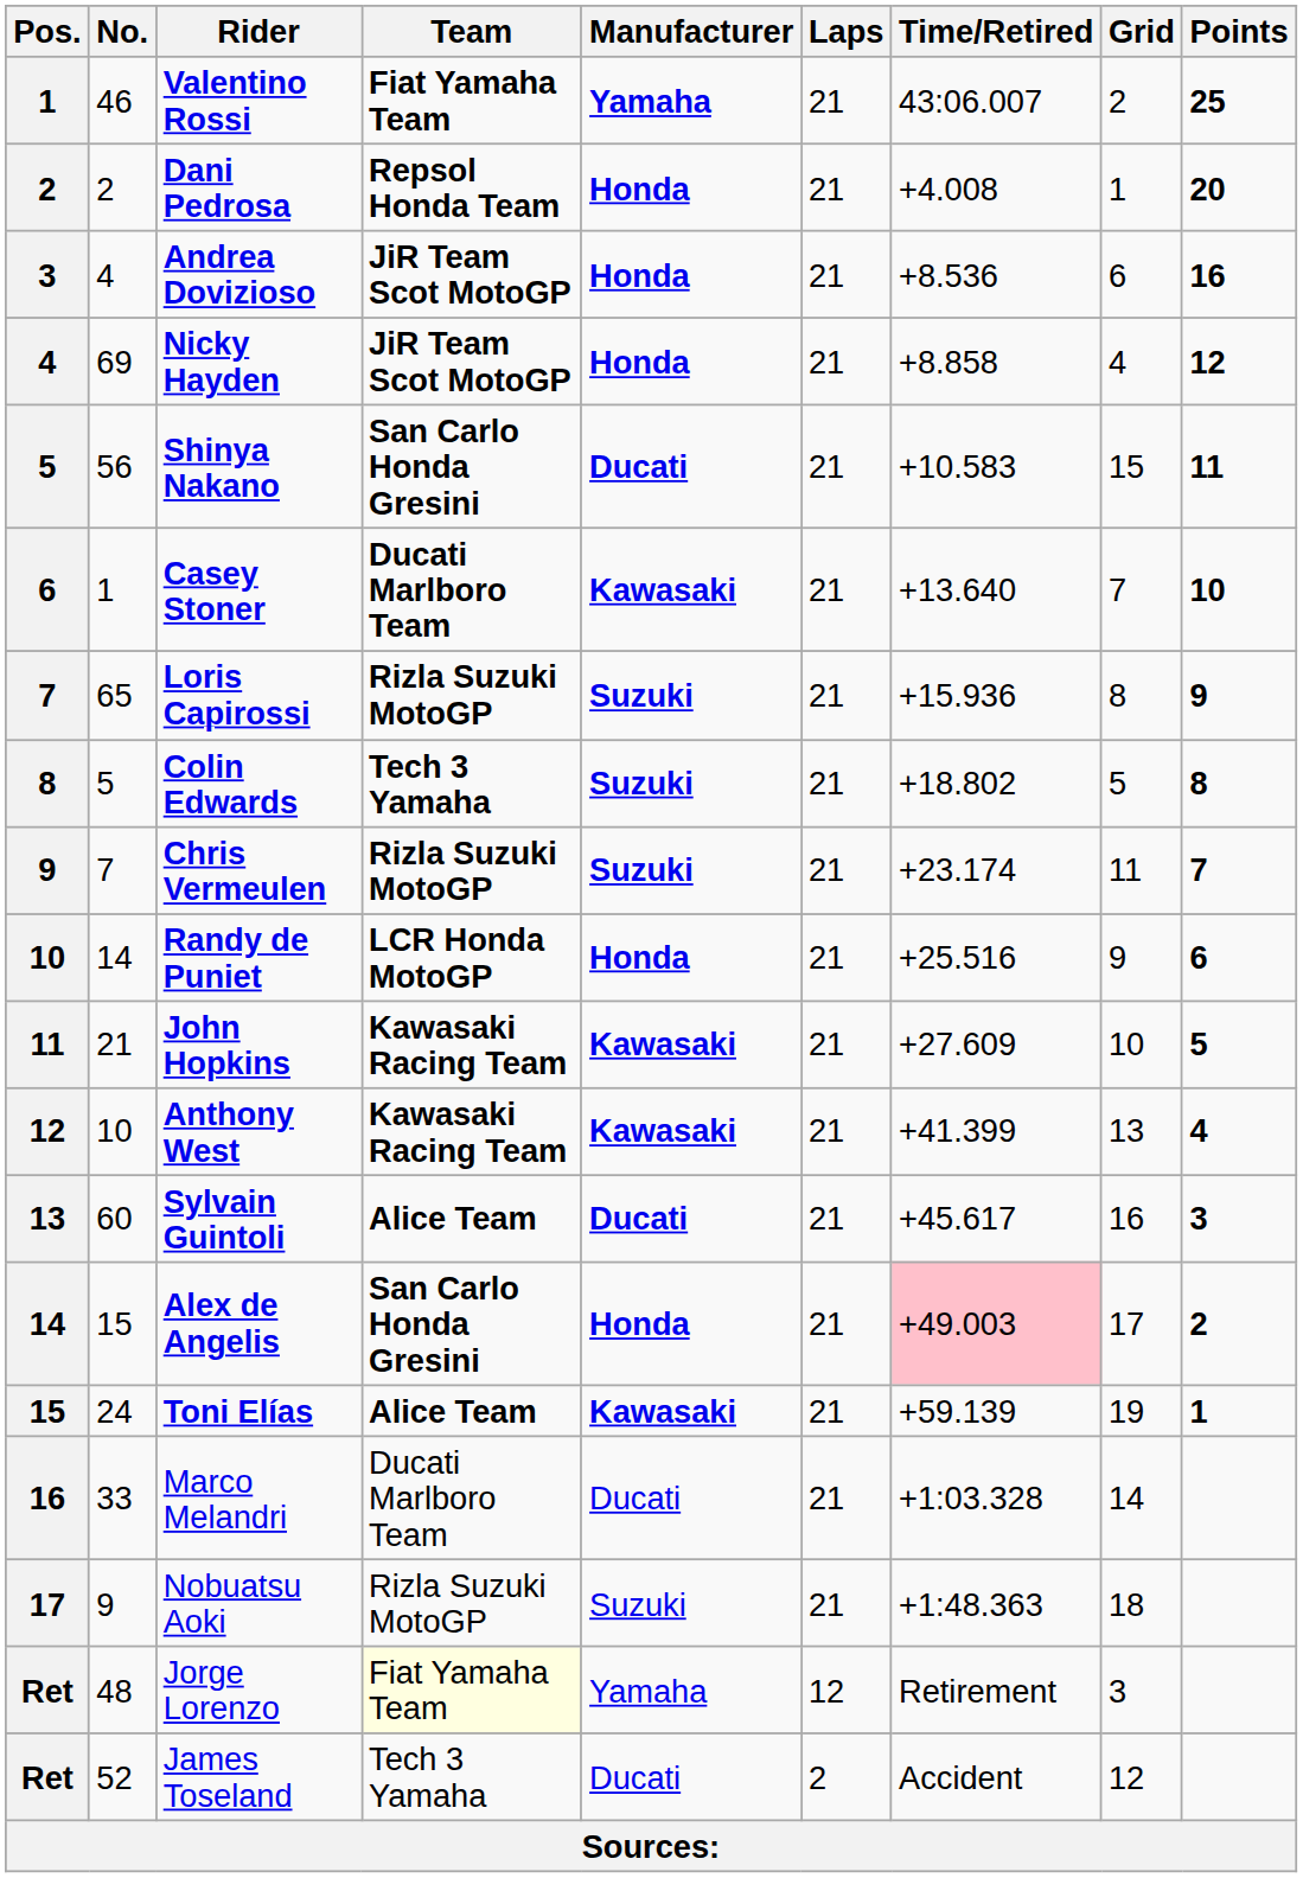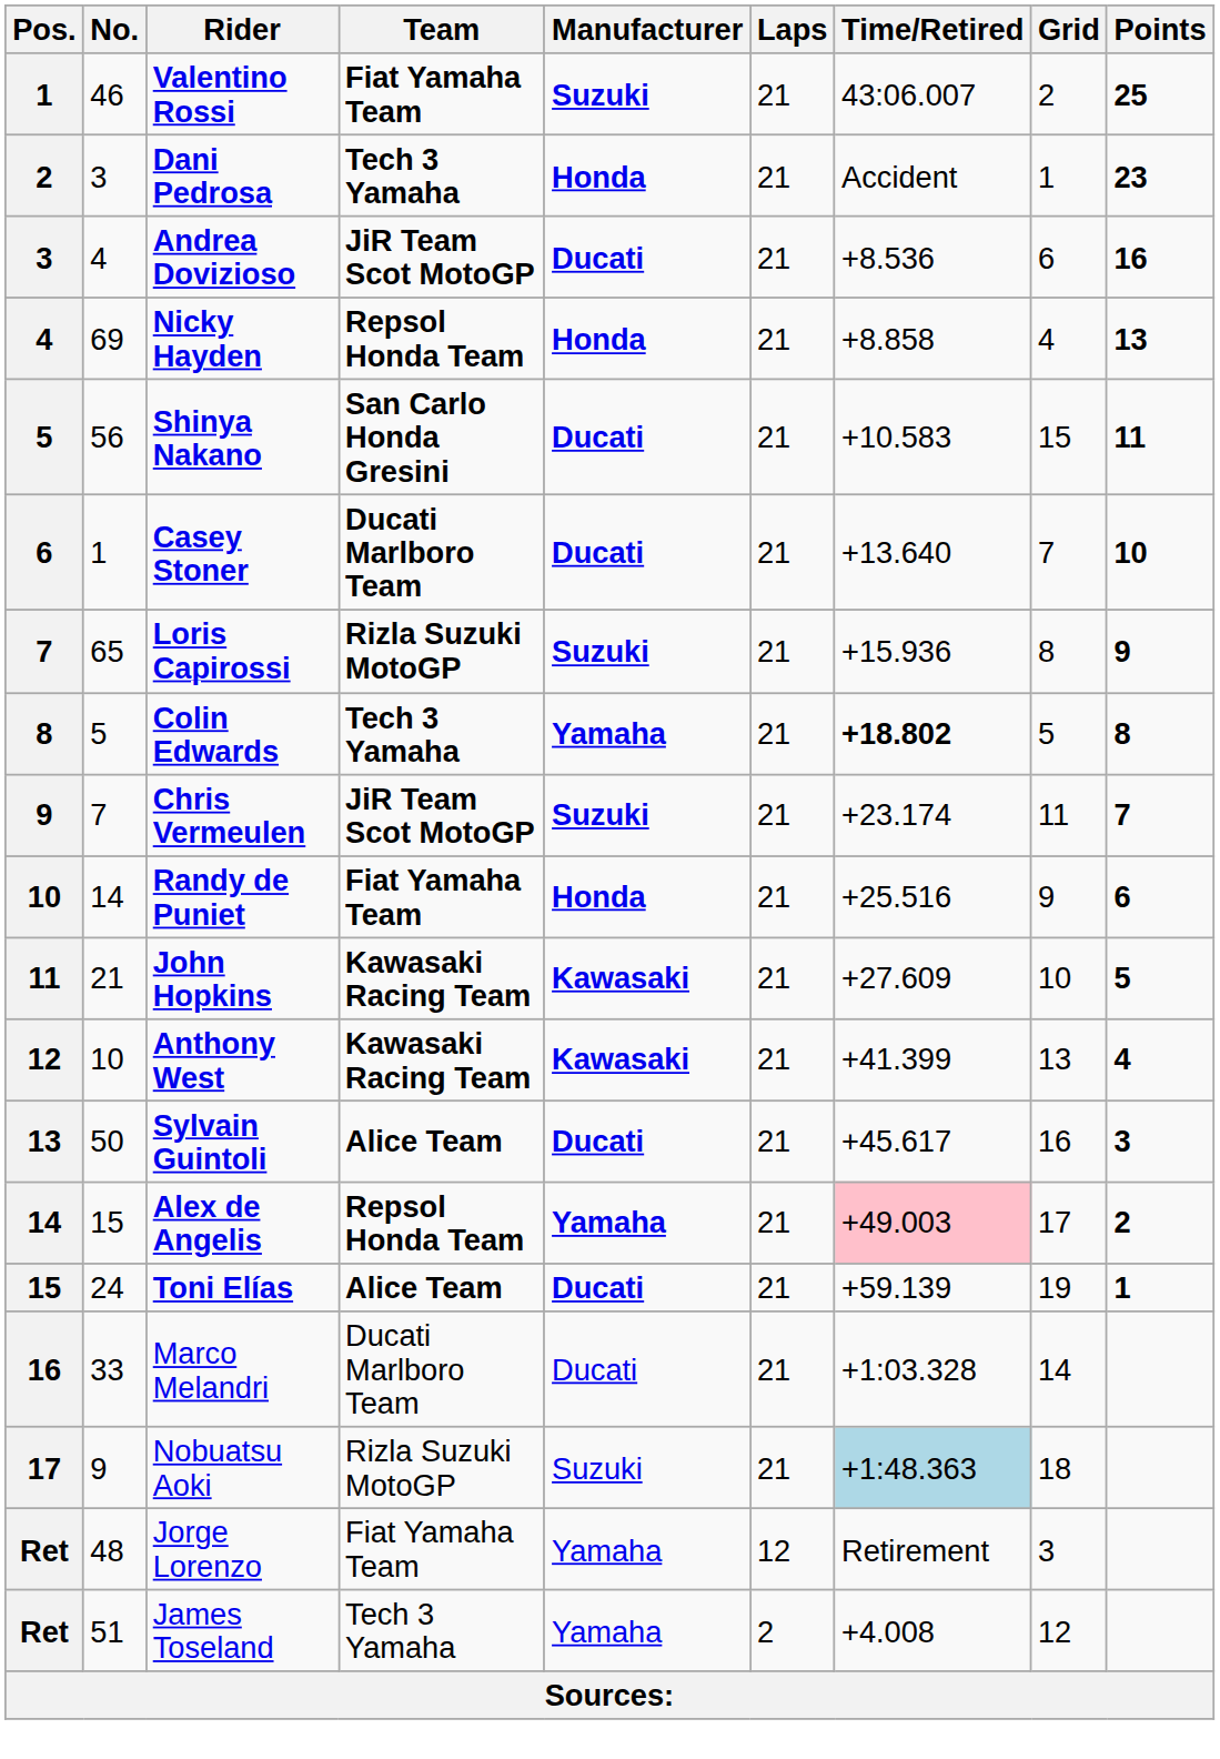 <table class="wikitable" style="font-size: 95%;">
 <tr>
 <th>Pos.</th>
 <th>No.</th>
 <th>Rider</th>
 <th>Team</th>
 <th>Manufacturer</th>
 <th>Laps</th>
 <th>Time/Retired</th>
 <th>Grid</th>
 <th>Points</th>
 </tr>
 <tr>
 <th>1</th>
 <td>46</td>
 <td> <strong><a href='#'>Valentino Rossi</a></strong></td>
 <td><strong>Fiat Yamaha Team</strong></td>
-<td><strong><a href='#'>Yamaha</a></strong></td>
+<td><strong><a href='#'>Suzuki</a></strong></td>
 <td>21</td>
 <td>43:06.007</td>
 <td>2</td>
 <td><strong>25</strong></td>
 </tr>
 <tr>
 <th>2</th>
-<td>2</td>
+<td>3</td>
 <td> <strong><a href='#'>Dani Pedrosa</a></strong></td>
-<td><strong>Repsol Honda Team</strong></td>
+<td><strong>Tech 3 Yamaha</strong></td>
 <td><strong><a href='#'>Honda</a></strong></td>
 <td>21</td>
-<td>+4.008</td>
+<td>Accident</td>
 <td>1</td>
-<td><strong>20</strong></td>
+<td><strong>23</strong></td>
 </tr>
 <tr>
 <th>3</th>
 <td>4</td>
 <td> <strong><a href='#'>Andrea Dovizioso</a></strong></td>
 <td><strong>JiR Team Scot MotoGP</strong></td>
-<td><strong><a href='#'>Honda</a></strong></td>
+<td><strong><a href='#'>Ducati</a></strong></td>
 <td>21</td>
 <td>+8.536</td>
 <td>6</td>
 <td><strong>16</strong></td>
 </tr>
 <tr>
 <th>4</th>
 <td>69</td>
 <td> <strong><a href='#'>Nicky Hayden</a></strong></td>
-<td><strong>JiR Team Scot MotoGP</strong></td>
+<td><strong>Repsol Honda Team</strong></td>
 <td><strong><a href='#'>Honda</a></strong></td>
 <td>21</td>
 <td>+8.858</td>
 <td>4</td>
-<td><strong>12</strong></td>
+<td><strong>13</strong></td>
 </tr>
 <tr>
 <th>5</th>
 <td>56</td>
 <td> <strong><a href='#'>Shinya Nakano</a></strong></td>
 <td><strong>San Carlo Honda Gresini</strong></td>
 <td><strong><a href='#'>Ducati</a></strong></td>
 <td>21</td>
 <td>+10.583</td>
 <td>15</td>
 <td><strong>11</strong></td>
 </tr>
 <tr>
 <th>6</th>
 <td>1</td>
 <td> <strong><a href='#'>Casey Stoner</a></strong></td>
 <td><strong>Ducati Marlboro Team</strong></td>
-<td><strong><a href='#'>Kawasaki</a></strong></td>
+<td><strong><a href='#'>Ducati</a></strong></td>
 <td>21</td>
 <td>+13.640</td>
 <td>7</td>
 <td><strong>10</strong></td>
 </tr>
 <tr>
 <th>7</th>
 <td>65</td>
 <td> <strong><a href='#'>Loris Capirossi</a></strong></td>
 <td><strong>Rizla Suzuki MotoGP</strong></td>
 <td><strong><a href='#'>Suzuki</a></strong></td>
 <td>21</td>
 <td>+15.936</td>
 <td>8</td>
 <td><strong>9</strong></td>
 </tr>
 <tr>
 <th>8</th>
 <td>5</td>
 <td> <strong><a href='#'>Colin Edwards</a></strong></td>
 <td><strong>Tech 3 Yamaha</strong></td>
-<td><strong><a href='#'>Suzuki</a></strong></td>
+<td><strong><a href='#'>Yamaha</a></strong></td>
 <td>21</td>
-<td>+18.802</td>
+<td><strong>+18.802</strong></td>
 <td>5</td>
 <td><strong>8</strong></td>
 </tr>
 <tr>
 <th>9</th>
 <td>7</td>
 <td> <strong><a href='#'>Chris Vermeulen</a></strong></td>
-<td><strong>Rizla Suzuki MotoGP</strong></td>
+<td><strong>JiR Team Scot MotoGP</strong></td>
 <td><strong><a href='#'>Suzuki</a></strong></td>
 <td>21</td>
 <td>+23.174</td>
 <td>11</td>
 <td><strong>7</strong></td>
 </tr>
 <tr>
 <th>10</th>
 <td>14</td>
 <td> <strong><a href='#'>Randy de Puniet</a></strong></td>
-<td><strong>LCR Honda MotoGP</strong></td>
+<td><strong>Fiat Yamaha Team</strong></td>
 <td><strong><a href='#'>Honda</a></strong></td>
 <td>21</td>
 <td>+25.516</td>
 <td>9</td>
 <td><strong>6</strong></td>
 </tr>
 <tr>
 <th>11</th>
 <td>21</td>
 <td> <strong><a href='#'>John Hopkins</a></strong></td>
 <td><strong>Kawasaki Racing Team</strong></td>
 <td><strong><a href='#'>Kawasaki</a></strong></td>
 <td>21</td>
 <td>+27.609</td>
 <td>10</td>
 <td><strong>5</strong></td>
 </tr>
 <tr>
 <th>12</th>
 <td>10</td>
 <td> <strong><a href='#'>Anthony West</a></strong></td>
 <td><strong>Kawasaki Racing Team</strong></td>
 <td><strong><a href='#'>Kawasaki</a></strong></td>
 <td>21</td>
 <td>+41.399</td>
 <td>13</td>
 <td><strong>4</strong></td>
 </tr>
 <tr>
 <th>13</th>
-<td>60</td>
+<td>50</td>
 <td> <strong><a href='#'>Sylvain Guintoli</a></strong></td>
 <td><strong>Alice Team</strong></td>
 <td><strong><a href='#'>Ducati</a></strong></td>
 <td>21</td>
 <td>+45.617</td>
 <td>16</td>
 <td><strong>3</strong></td>
 </tr>
 <tr>
 <th>14</th>
 <td>15</td>
 <td> <strong><a href='#'>Alex de Angelis</a></strong></td>
-<td><strong>San Carlo Honda Gresini</strong></td>
-<td><strong><a href='#'>Honda</a></strong></td>
+<td><strong>Repsol Honda Team</strong></td>
+<td><strong><a href='#'>Yamaha</a></strong></td>
 <td>21</td>
 <td style="background: pink;">+49.003</td>
 <td>17</td>
 <td><strong>2</strong></td>
 </tr>
 <tr>
 <th>15</th>
 <td>24</td>
 <td> <strong><a href='#'>Toni Elías</a></strong></td>
 <td><strong>Alice Team</strong></td>
-<td><strong><a href='#'>Kawasaki</a></strong></td>
+<td><strong><a href='#'>Ducati</a></strong></td>
 <td>21</td>
 <td>+59.139</td>
 <td>19</td>
 <td><strong>1</strong></td>
 </tr>
 <tr>
 <th>16</th>
 <td>33</td>
 <td> <a href='#'>Marco Melandri</a></td>
 <td>Ducati Marlboro Team</td>
 <td><a href='#'>Ducati</a></td>
 <td>21</td>
 <td>+1:03.328</td>
 <td>14</td>
 <td></td>
 </tr>
 <tr>
 <th>17</th>
 <td>9</td>
 <td> <a href='#'>Nobuatsu Aoki</a></td>
 <td>Rizla Suzuki MotoGP</td>
 <td><a href='#'>Suzuki</a></td>
 <td>21</td>
-<td>+1:48.363</td>
+<td style="background: lightblue;">+1:48.363</td>
 <td>18</td>
 <td></td>
 </tr>
 <tr>
 <th>Ret</th>
 <td>48</td>
 <td> <a href='#'>Jorge Lorenzo</a></td>
-<td style="background: lightyellow;">Fiat Yamaha Team</td>
+<td>Fiat Yamaha Team</td>
 <td><a href='#'>Yamaha</a></td>
 <td>12</td>
 <td>Retirement</td>
 <td>3</td>
 <td></td>
 </tr>
 <tr>
 <th>Ret</th>
-<td>52</td>
+<td>51</td>
 <td> <a href='#'>James Toseland</a></td>
 <td>Tech 3 Yamaha</td>
-<td><a href='#'>Ducati</a></td>
+<td><a href='#'>Yamaha</a></td>
 <td>2</td>
-<td>Accident</td>
+<td>+4.008</td>
 <td>12</td>
 <td></td>
 </tr>
 <tr>
 <th colspan=9>Sources: </th>
 </tr>
 </table>
